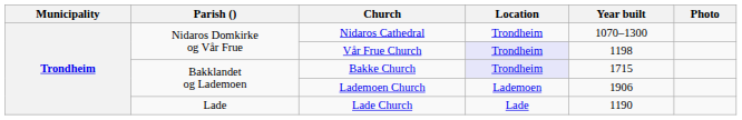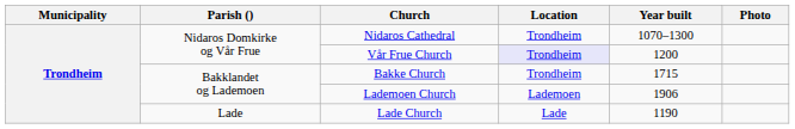 <table class="wikitable" style="text-align: center; width: 80%;">
 <tr>
 <th>Municipality</th>
 <th>Parish ()</th>
 <th>Church</th>
 <th>Location</th>
 <th>Year built</th>
 <th>Photo</th>
 </tr>
 <tr>
 <th rowspan="5"><a href='#'>Trondheim</a></th>
 <td rowspan="2">Nidaros Domkirke<br>og Vår Frue</td>
 <td><a href='#'>Nidaros Cathedral</a></td>
 <td><a href='#'>Trondheim</a></td>
 <td>1070–1300</td>
 <td></td>
 </tr>
 <tr>
 <td><a href='#'>Vår Frue Church</a></td>
 <td style="background: lavender;"><a href='#'>Trondheim</a></td>
-<td>1198</td>
+<td>1200</td>
 <td></td>
 </tr>
 <tr>
 <td rowspan="2">Bakklandet<br>og Lademoen</td>
 <td><a href='#'>Bakke Church</a></td>
-<td style="background: lavender;"><a href='#'>Trondheim</a></td>
+<td><a href='#'>Trondheim</a></td>
 <td>1715</td>
 <td></td>
 </tr>
 <tr>
 <td><a href='#'>Lademoen Church</a></td>
 <td><a href='#'>Lademoen</a></td>
 <td>1906</td>
 <td></td>
 </tr>
 <tr>
 <td>Lade</td>
 <td><a href='#'>Lade Church</a></td>
 <td><a href='#'>Lade</a></td>
 <td>1190</td>
 <td></td>
 </tr>
 </table>
